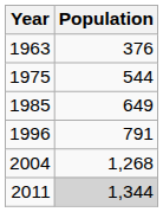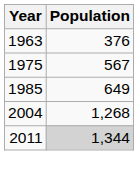 <table class="wikitable" style="line-height:1.1em;">
 <tr>
 <th>Year</th>
 <th>Population</th>
 </tr>
 <tr align="right">
 <td>1963</td>
 <td>376</td>
 </tr>
 <tr align="right">
 <td>1975</td>
-<td>544</td>
+<td>567</td>
 </tr>
 <tr align="right">
 <td>1985</td>
 <td>649</td>
-</tr>
-<tr align="right">
-<td>1996</td>
-<td>791</td>
 </tr>
 <tr align="right">
 <td>2004</td>
 <td>1,268</td>
 </tr>
 <tr align="right">
 <td>2011</td>
 <td style="background: lightgrey;">1,344</td>
 </tr>
 </table>
